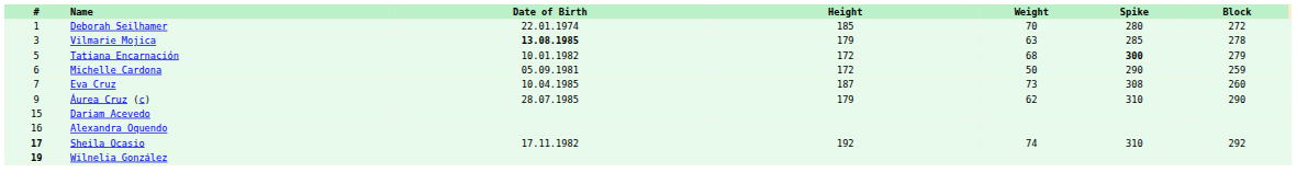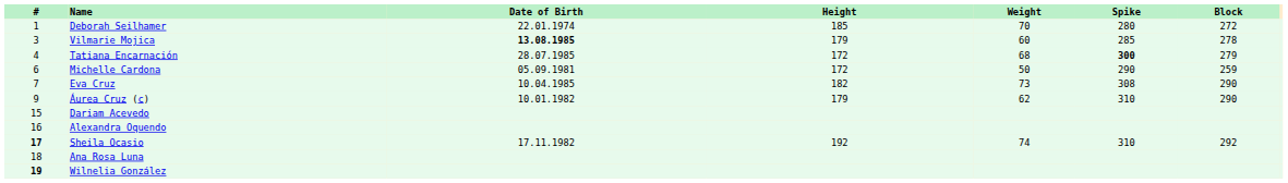 <table border=0 cellpadding=2 cellspacing=0  |- bgcolor=#FFECCE style="text-align:center; font-size:90%;" width=100%>
 <tr bgcolor=#BBF0C9>
 <th width=5%>#</th>
 <th width=25% align=left>Name</th>
 <th width=25%>Date of Birth</th>
 <th width=21%>Height</th>
 <th width=8%>Weight</th>
 <th width=8%>Spike</th>
 <th width=8%>Block</th>
 </tr>
 <tr bgcolor=#E7FAEC>
 <td>1</td>
 <td align=left><a href='#'>Deborah Seilhamer</a></td>
 <td>22.01.1974</td>
 <td>185</td>
 <td>70</td>
 <td>280</td>
 <td>272</td>
 <td></td>
 </tr>
 <tr bgcolor=#E7FAEC>
 <td>3</td>
 <td align=left><a href='#'>Vilmarie Mojica</a></td>
 <td><strong>13.08.1985</strong></td>
 <td>179</td>
-<td>63</td>
+<td>60</td>
 <td>285</td>
 <td>278</td>
 <td></td>
 </tr>
 <tr bgcolor=#E7FAEC>
-<td>5</td>
+<td>4</td>
 <td align=left><a href='#'>Tatiana Encarnación</a></td>
-<td>10.01.1982</td>
+<td>28.07.1985</td>
 <td>172</td>
 <td>68</td>
 <td><strong>300</strong></td>
 <td>279</td>
 <td></td>
 </tr>
 <tr bgcolor=#E7FAEC>
 <td>6</td>
 <td align=left><a href='#'>Michelle Cardona</a></td>
 <td>05.09.1981</td>
 <td>172</td>
 <td>50</td>
 <td>290</td>
 <td>259</td>
 <td></td>
 </tr>
 <tr bgcolor=#E7FAEC>
 <td>7</td>
 <td align=left><a href='#'>Eva Cruz</a></td>
 <td>10.04.1985</td>
-<td>187</td>
+<td>182</td>
 <td>73</td>
 <td>308</td>
-<td>260</td>
+<td>290</td>
 <td></td>
 </tr>
 <tr bgcolor=#E7FAEC>
 <td>9</td>
 <td align=left><a href='#'>Áurea Cruz</a> (<a href='#'>c</a>)</td>
-<td>28.07.1985</td>
+<td>10.01.1982</td>
 <td>179</td>
 <td>62</td>
 <td>310</td>
 <td>290</td>
 <td></td>
 </tr>
 <tr bgcolor=#E7FAEC>
 <td>15</td>
 <td align=left><a href='#'>Dariam Acevedo</a></td>
 <td></td>
 <td></td>
 <td></td>
 <td></td>
 <td></td>
 <td></td>
 </tr>
 <tr bgcolor=#E7FAEC>
 <td>16</td>
 <td align=left><a href='#'>Alexandra Oquendo</a></td>
 <td></td>
 <td></td>
 <td></td>
 <td></td>
 <td></td>
 <td></td>
 </tr>
 <tr bgcolor=#E7FAEC>
 <td><strong>17</strong></td>
 <td align=left><a href='#'>Sheila Ocasio</a></td>
 <td>17.11.1982</td>
 <td>192</td>
 <td>74</td>
 <td>310</td>
 <td>292</td>
 <td></td>
 </tr>
 <tr bgcolor=#E7FAEC>
+<td>18</td>
+<td align=left><a href='#'>Ana Rosa Luna</a></td>
+<td></td>
+<td></td>
+<td></td>
+<td></td>
+<td></td>
+<td></td>
+</tr>
+<tr bgcolor=#E7FAEC>
 <td><strong>19</strong></td>
 <td align=left><a href='#'>Wilnelia González</a></td>
 <td></td>
 <td></td>
 <td></td>
 <td></td>
 <td></td>
 <td></td>
 </tr>
 </table>
